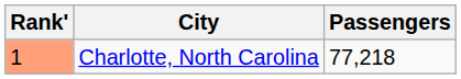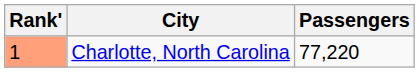 <table class="wikitable sortable" style="font-size: 95%" width="align=">
 <tr>
 <th>Rank'</th>
 <th>City</th>
 <th>Passengers</th>
 </tr>
 <tr>
 <td style="background: lightsalmon;">1</td>
 <td><a href='#'>Charlotte, North Carolina</a></td>
-<td>77,218</td>
+<td>77,220</td>
 </tr>
 </table>
